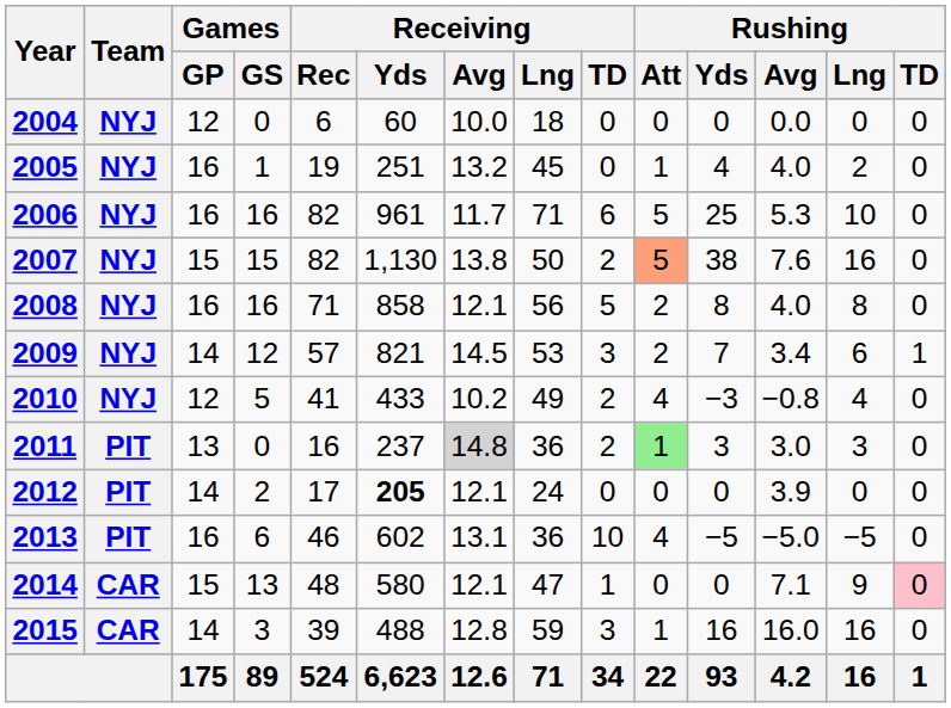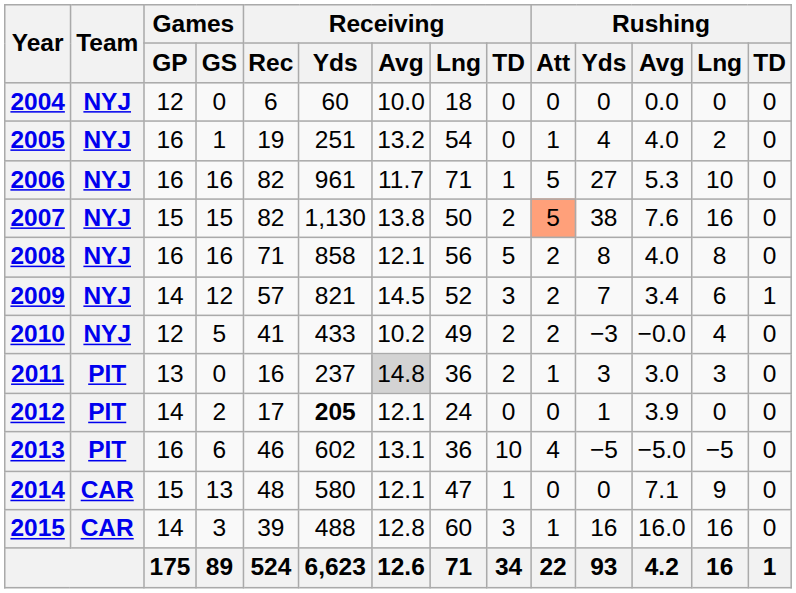 <table class="wikitable" style="text-align: center;">
 <tr>
 <th rowspan="2">Year</th>
 <th rowspan="2">Team</th>
 <th colspan="2">Games</th>
 <th colspan="5">Receiving</th>
 <th colspan="5">Rushing</th>
 </tr>
 <tr>
 <th>GP</th>
 <th>GS</th>
 <th>Rec</th>
 <th>Yds</th>
 <th>Avg</th>
 <th>Lng</th>
 <th>TD</th>
 <th>Att</th>
 <th>Yds</th>
 <th>Avg</th>
 <th>Lng</th>
 <th>TD</th>
 </tr>
 <tr>
 <th><a href='#'>2004</a></th>
 <th><a href='#'>NYJ</a></th>
 <td>12</td>
 <td>0</td>
 <td>6</td>
 <td>60</td>
 <td>10.0</td>
 <td>18</td>
 <td>0</td>
 <td>0</td>
 <td>0</td>
 <td>0.0</td>
 <td>0</td>
 <td>0</td>
 </tr>
 <tr>
 <th><a href='#'>2005</a></th>
 <th><a href='#'>NYJ</a></th>
 <td>16</td>
 <td>1</td>
 <td>19</td>
 <td>251</td>
 <td>13.2</td>
-<td>45</td>
+<td>54</td>
 <td>0</td>
 <td>1</td>
 <td>4</td>
 <td>4.0</td>
 <td>2</td>
 <td>0</td>
 </tr>
 <tr>
 <th><a href='#'>2006</a></th>
 <th><a href='#'>NYJ</a></th>
 <td>16</td>
 <td>16</td>
 <td>82</td>
 <td>961</td>
 <td>11.7</td>
 <td>71</td>
-<td>6</td>
+<td>1</td>
 <td>5</td>
-<td>25</td>
+<td>27</td>
 <td>5.3</td>
 <td>10</td>
 <td>0</td>
 </tr>
 <tr>
 <th><a href='#'>2007</a></th>
 <th><a href='#'>NYJ</a></th>
 <td>15</td>
 <td>15</td>
 <td>82</td>
 <td>1,130</td>
 <td>13.8</td>
 <td>50</td>
 <td>2</td>
 <td style="background: lightsalmon;">5</td>
 <td>38</td>
 <td>7.6</td>
 <td>16</td>
 <td>0</td>
 </tr>
 <tr>
 <th><a href='#'>2008</a></th>
 <th><a href='#'>NYJ</a></th>
 <td>16</td>
 <td>16</td>
 <td>71</td>
 <td>858</td>
 <td>12.1</td>
 <td>56</td>
 <td>5</td>
 <td>2</td>
 <td>8</td>
 <td>4.0</td>
 <td>8</td>
 <td>0</td>
 </tr>
 <tr>
 <th><a href='#'>2009</a></th>
 <th><a href='#'>NYJ</a></th>
 <td>14</td>
 <td>12</td>
 <td>57</td>
 <td>821</td>
 <td>14.5</td>
-<td>53</td>
+<td>52</td>
 <td>3</td>
 <td>2</td>
 <td>7</td>
 <td>3.4</td>
 <td>6</td>
 <td>1</td>
 </tr>
 <tr>
 <th><a href='#'>2010</a></th>
 <th><a href='#'>NYJ</a></th>
 <td>12</td>
 <td>5</td>
 <td>41</td>
 <td>433</td>
 <td>10.2</td>
 <td>49</td>
 <td>2</td>
-<td>4</td>
+<td>2</td>
 <td>−3</td>
-<td>−0.8</td>
+<td>−0.0</td>
 <td>4</td>
 <td>0</td>
 </tr>
 <tr>
 <th><a href='#'>2011</a></th>
 <th><a href='#'>PIT</a></th>
 <td>13</td>
 <td>0</td>
 <td>16</td>
 <td>237</td>
 <td style="background: lightgrey;">14.8</td>
 <td>36</td>
 <td>2</td>
-<td style="background: lightgreen;">1</td>
+<td>1</td>
 <td>3</td>
 <td>3.0</td>
 <td>3</td>
 <td>0</td>
 </tr>
 <tr>
 <th><a href='#'>2012</a></th>
 <th><a href='#'>PIT</a></th>
 <td>14</td>
 <td>2</td>
 <td>17</td>
 <td><strong>205</strong></td>
 <td>12.1</td>
 <td>24</td>
 <td>0</td>
 <td>0</td>
-<td>0</td>
+<td>1</td>
 <td>3.9</td>
 <td>0</td>
 <td>0</td>
 </tr>
 <tr>
 <th><a href='#'>2013</a></th>
 <th><a href='#'>PIT</a></th>
 <td>16</td>
 <td>6</td>
 <td>46</td>
 <td>602</td>
 <td>13.1</td>
 <td>36</td>
 <td>10</td>
 <td>4</td>
 <td>−5</td>
 <td>−5.0</td>
 <td>−5</td>
 <td>0</td>
 </tr>
 <tr>
 <th><a href='#'>2014</a></th>
 <th><a href='#'>CAR</a></th>
 <td>15</td>
 <td>13</td>
 <td>48</td>
 <td>580</td>
 <td>12.1</td>
 <td>47</td>
 <td>1</td>
 <td>0</td>
 <td>0</td>
 <td>7.1</td>
 <td>9</td>
-<td style="background: pink;">0</td>
+<td>0</td>
 </tr>
 <tr>
 <th><a href='#'>2015</a></th>
 <th><a href='#'>CAR</a></th>
 <td>14</td>
 <td>3</td>
 <td>39</td>
 <td>488</td>
 <td>12.8</td>
-<td>59</td>
+<td>60</td>
 <td>3</td>
 <td>1</td>
 <td>16</td>
 <td>16.0</td>
 <td>16</td>
 <td>0</td>
 </tr>
 <tr>
 <th colspan="2"></th>
 <th>175</th>
 <th>89</th>
 <th>524</th>
 <th>6,623</th>
 <th>12.6</th>
 <th>71</th>
 <th>34</th>
 <th>22</th>
 <th>93</th>
 <th>4.2</th>
 <th>16</th>
 <th>1</th>
 </tr>
 </table>
